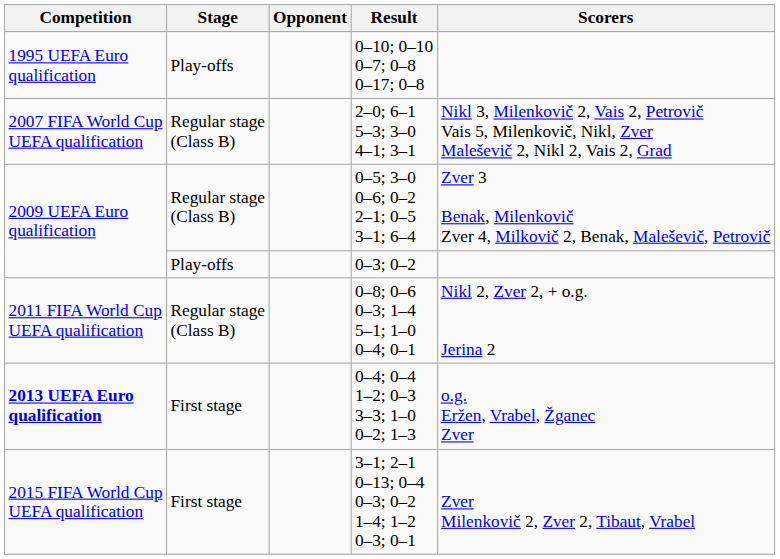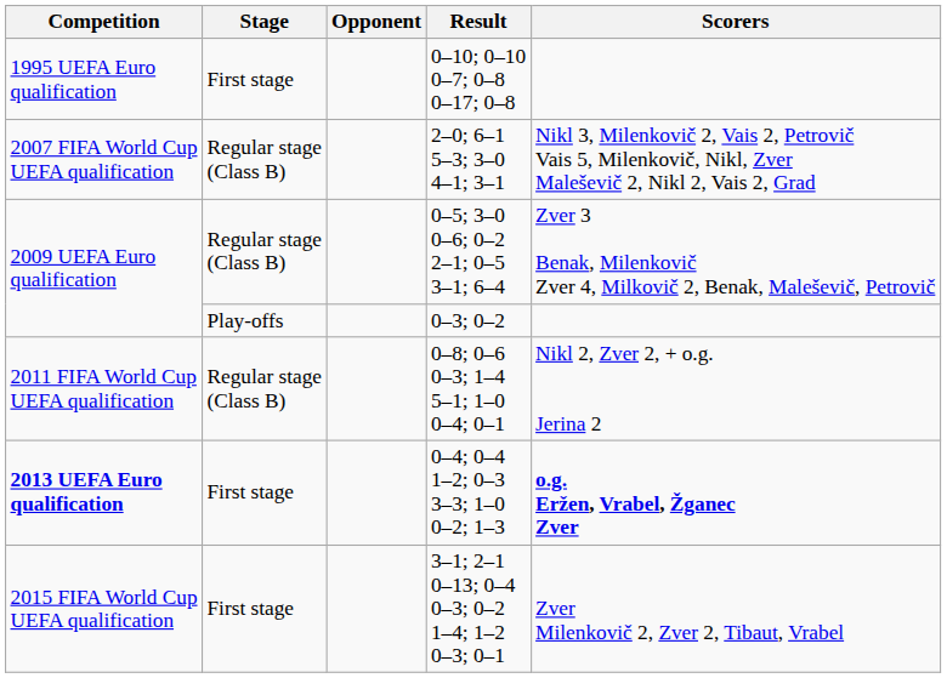 <table class="wikitable">
 <tr>
 <th>Competition</th>
 <th>Stage</th>
 <th>Opponent</th>
 <th>Result</th>
 <th>Scorers</th>
 </tr>
 <tr>
 <td><a href='#'>1995 UEFA Euro<br>qualification</a></td>
-<td>Play-offs</td>
+<td>First stage</td>
 <td><br><br></td>
 <td>0–10; 0–10<br>0–7; 0–8<br>0–17; 0–8</td>
 <td></td>
 </tr>
 <tr>
 <td><a href='#'>2007 FIFA World Cup<br>UEFA qualification</a></td>
 <td>Regular stage<br>(Class B)</td>
 <td><br><br></td>
 <td>2–0; 6–1<br>5–3; 3–0<br>4–1; 3–1</td>
 <td><a href='#'>Nikl</a> 3, <a href='#'>Milenkovič</a> 2, <a href='#'>Vais</a> 2, <a href='#'>Petrovič</a><br>Vais 5, Milenkovič, Nikl, <a href='#'>Zver</a><br><a href='#'>Maleševič</a> 2, Nikl 2, Vais 2, <a href='#'>Grad</a></td>
 </tr>
 <tr>
 <td rowspan="2"><a href='#'>2009 UEFA Euro<br>qualification</a></td>
 <td>Regular stage<br>(Class B)</td>
 <td><br><br><br></td>
 <td>0–5; 3–0<br>0–6; 0–2<br>2–1; 0–5<br>3–1; 6–4</td>
 <td><a href='#'>Zver</a> 3<br><br><a href='#'>Benak</a>, <a href='#'>Milenkovič</a><br>Zver 4, <a href='#'>Milkovič</a> 2, Benak, <a href='#'>Maleševič</a>, <a href='#'>Petrovič</a></td>
 </tr>
 <tr>
 <td>Play-offs</td>
 <td></td>
 <td>0–3; 0–2</td>
 <td></td>
 </tr>
 <tr>
 <td><a href='#'>2011 FIFA World Cup<br>UEFA qualification</a></td>
 <td>Regular stage<br>(Class B)</td>
 <td><br><br><br></td>
 <td>0–8; 0–6<br>0–3; 1–4<br>5–1; 1–0<br>0–4; 0–1</td>
 <td><a href='#'>Nikl</a> 2, <a href='#'>Zver</a> 2, + o.g.<br><br><br><a href='#'>Jerina</a> 2<br></td>
 </tr>
 <tr>
 <td><strong><a href='#'>2013 UEFA Euro<br>qualification</a></strong></td>
 <td>First stage</td>
 <td><br><br><br></td>
 <td>0–4; 0–4<br>1–2; 0–3<br>3–3; 1–0<br>0–2; 1–3</td>
-<td><br><a href='#'>o.g.</a><br><a href='#'>Eržen</a>, <a href='#'>Vrabel</a>, <a href='#'>Žganec</a><br><a href='#'>Zver</a></td>
+<td><strong><br><a href='#'>o.g.</a><br><a href='#'>Eržen</a>, <a href='#'>Vrabel</a>, <a href='#'>Žganec</a><br><a href='#'>Zver</a></strong></td>
 </tr>
 <tr>
 <td><a href='#'>2015 FIFA World Cup<br>UEFA qualification</a></td>
 <td>First stage</td>
 <td><br><br><br><br></td>
 <td>3–1; 2–1<br>0–13; 0–4<br>0–3; 0–2<br>1–4; 1–2<br>0–3; 0–1</td>
 <td><br><a href='#'>Zver</a><br><a href='#'>Milenkovič</a> 2, <a href='#'>Zver</a> 2, <a href='#'>Tibaut</a>, <a href='#'>Vrabel</a><br></td>
 </tr>
 </table>
